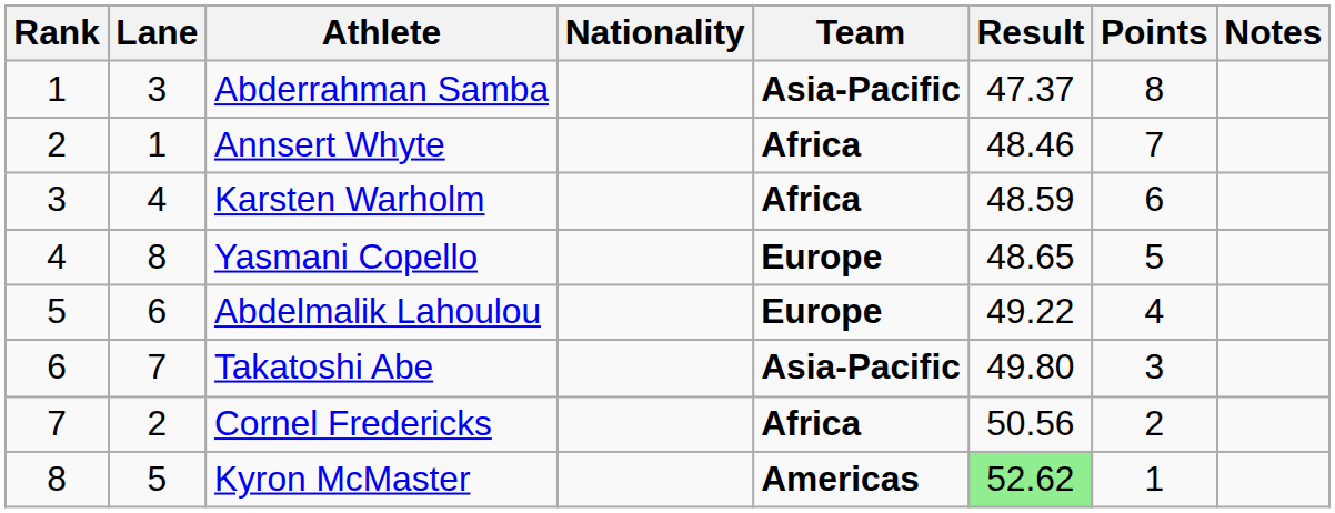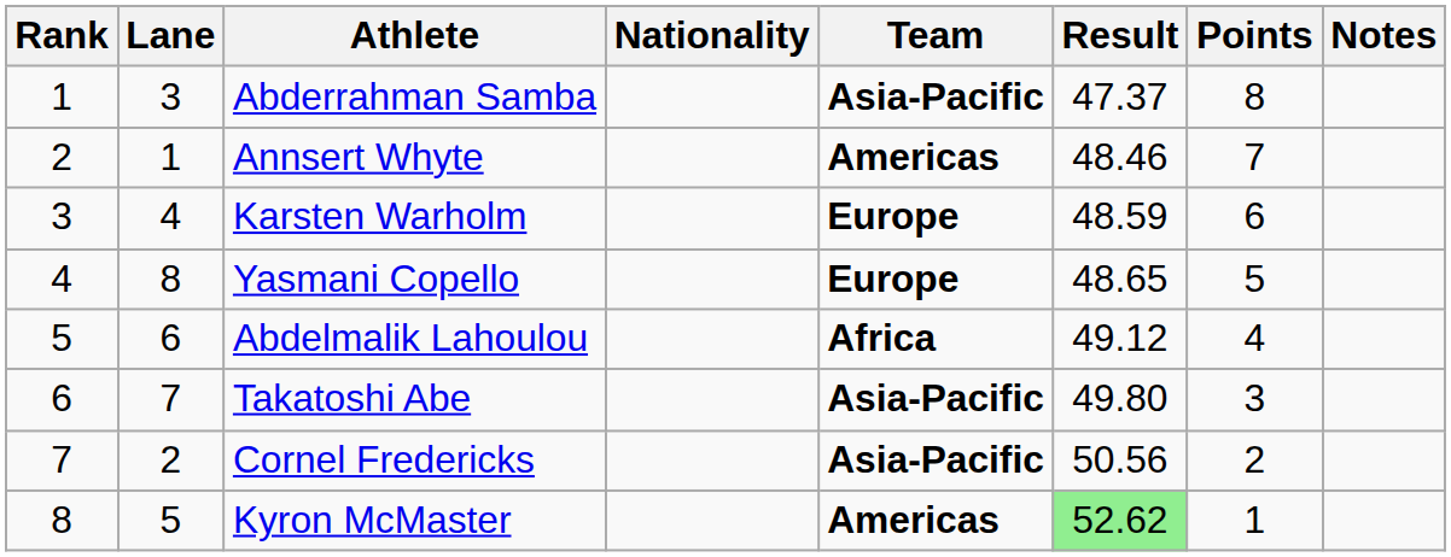 <table class="wikitable sortable" style="text-align:center">
 <tr>
 <th>Rank</th>
 <th>Lane</th>
 <th>Athlete</th>
 <th>Nationality</th>
 <th>Team</th>
 <th>Result</th>
 <th>Points</th>
 <th>Notes</th>
 </tr>
 <tr>
 <td>1</td>
 <td>3</td>
 <td align="left"><a href='#'>Abderrahman Samba</a></td>
 <td align=left></td>
 <td align=left><strong>Asia-Pacific</strong></td>
 <td>47.37</td>
 <td>8</td>
 <td><strong></strong></td>
 </tr>
 <tr>
 <td>2</td>
 <td>1</td>
 <td align="left"><a href='#'>Annsert Whyte</a></td>
 <td align=left></td>
-<td align=left><strong>Africa</strong></td>
+<td align=left><strong>Americas</strong></td>
 <td>48.46</td>
 <td>7</td>
 <td></td>
 </tr>
 <tr>
 <td>3</td>
 <td>4</td>
 <td align="left"><a href='#'>Karsten Warholm</a></td>
 <td align=left></td>
-<td align=left><strong>Africa</strong></td>
+<td align=left><strong>Europe</strong></td>
 <td>48.59</td>
 <td>6</td>
 <td></td>
 </tr>
 <tr>
 <td>4</td>
 <td>8</td>
 <td align="left"><a href='#'>Yasmani Copello</a></td>
 <td align=left></td>
 <td align=left><strong>Europe</strong></td>
 <td>48.65</td>
 <td>5</td>
 <td></td>
 </tr>
 <tr>
 <td>5</td>
 <td>6</td>
 <td align="left"><a href='#'>Abdelmalik Lahoulou</a></td>
 <td align=left></td>
-<td align=left><strong>Europe</strong></td>
-<td>49.22</td>
+<td align=left><strong>Africa</strong></td>
+<td>49.12</td>
 <td>4</td>
 <td></td>
 </tr>
 <tr>
 <td>6</td>
 <td>7</td>
 <td align="left"><a href='#'>Takatoshi Abe</a></td>
 <td align=left></td>
 <td align=left><strong>Asia-Pacific</strong></td>
 <td>49.80</td>
 <td>3</td>
 <td></td>
 </tr>
 <tr>
 <td>7</td>
 <td>2</td>
 <td align="left"><a href='#'>Cornel Fredericks</a></td>
 <td align=left></td>
-<td align=left><strong>Africa</strong></td>
+<td align=left><strong>Asia-Pacific</strong></td>
 <td>50.56</td>
 <td>2</td>
 <td></td>
 </tr>
 <tr>
 <td>8</td>
 <td>5</td>
 <td align="left"><a href='#'>Kyron McMaster</a></td>
 <td align=left></td>
 <td align=left><strong>Americas</strong></td>
 <td style="background: lightgreen;">52.62</td>
 <td>1</td>
 <td></td>
 </tr>
 </table>
